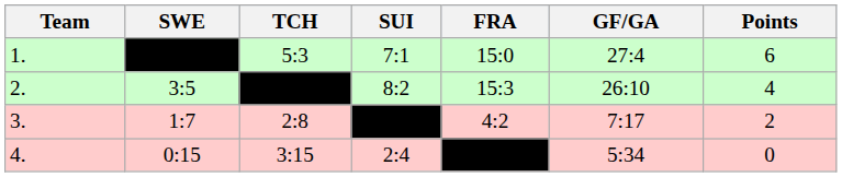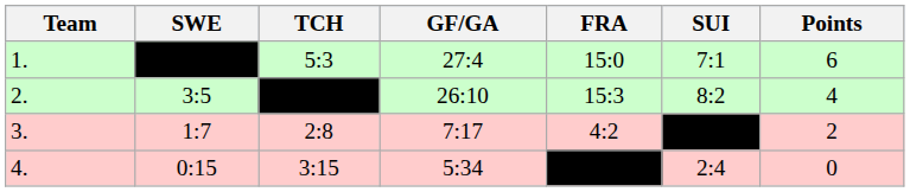 <table class="wikitable" bgcolor="#EFEFFF" width="50%">
 <tr bgcolor="#BCD2EE">
 <th>Team</th>
 <th>SWE</th>
 <th>TCH</th>
+<th>GF/GA</th>
+<th>FRA</th>
 <th>SUI</th>
-<th>FRA</th>
-<th>GF/GA</th>
 <th>Points</th>
 </tr>
 <tr bgcolor="#ccffcc" align="center">
 <td align="left">1. </td>
 <td style="background:#000000;"></td>
 <td>5:3</td>
+<td>27:4</td>
+<td>15:0</td>
 <td>7:1</td>
-<td>15:0</td>
-<td>27:4</td>
 <td>6</td>
 </tr>
 <tr bgcolor="#ccffcc" align="center">
 <td align="left">2.  </td>
 <td>3:5</td>
 <td style="background:#000000;"></td>
+<td>26:10</td>
+<td>15:3</td>
 <td>8:2</td>
-<td>15:3</td>
-<td>26:10</td>
 <td>4</td>
 </tr>
 <tr bgcolor="#ffcccc" align="center">
 <td align="left">3. </td>
 <td>1:7</td>
 <td>2:8</td>
+<td>7:17</td>
+<td>4:2</td>
 <td style="background:#000000;"></td>
-<td>4:2</td>
-<td>7:17</td>
 <td>2</td>
 </tr>
 <tr bgcolor="#ffcccc" align="center">
 <td align="left">4. </td>
 <td>0:15</td>
 <td>3:15</td>
+<td>5:34</td>
+<td style="background:#000000;"></td>
 <td>2:4</td>
-<td style="background:#000000;"></td>
-<td>5:34</td>
 <td>0</td>
 </tr>
 </table>
